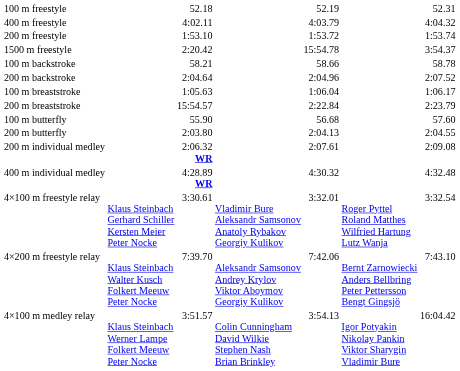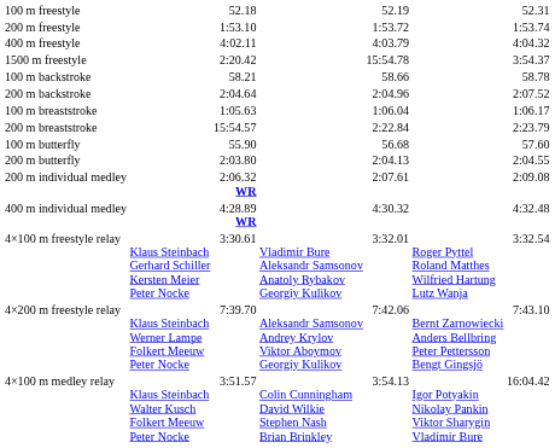 <table>
 <tr valign=top>
 <td>100 m freestyle</td>
 <td></td>
 <td align=right>52.18</td>
 <td></td>
 <td align=right>52.19</td>
 <td></td>
 <td align=right>52.31</td>
 </tr>
 <tr valign=top>
+<td>200 m freestyle</td>
+<td></td>
+<td align=right>1:53.10</td>
+<td></td>
+<td align=right>1:53.72</td>
+<td></td>
+<td align=right>1:53.74</td>
+</tr>
+<tr valign=top>
 <td>400 m freestyle</td>
 <td></td>
 <td align=right>4:02.11</td>
 <td></td>
 <td align=right>4:03.79</td>
 <td></td>
 <td align=right>4:04.32</td>
-</tr>
-<tr valign=top>
-<td>200 m freestyle</td>
-<td></td>
-<td align=right>1:53.10</td>
-<td></td>
-<td align=right>1:53.72</td>
-<td></td>
-<td align=right>1:53.74</td>
 </tr>
 <tr valign=top>
 <td>1500 m freestyle</td>
 <td></td>
 <td align=right>2:20.42</td>
 <td></td>
 <td align=right>15:54.78</td>
 <td></td>
 <td align=right>3:54.37</td>
 </tr>
 <tr valign=top>
 <td>100 m backstroke</td>
 <td></td>
 <td align=right>58.21</td>
 <td></td>
 <td align=right>58.66</td>
 <td></td>
 <td align=right>58.78</td>
 </tr>
 <tr valign=top>
 <td>200 m backstroke</td>
 <td></td>
 <td align=right>2:04.64</td>
 <td></td>
 <td align=right>2:04.96</td>
 <td></td>
 <td align=right>2:07.52</td>
 </tr>
 <tr valign=top>
 <td>100 m breaststroke</td>
 <td></td>
 <td align=right>1:05.63</td>
 <td></td>
 <td align=right>1:06.04</td>
 <td></td>
 <td align=right>1:06.17</td>
 </tr>
 <tr valign=top>
 <td>200 m breaststroke</td>
 <td></td>
 <td align=right>15:54.57</td>
 <td></td>
 <td align=right>2:22.84</td>
 <td></td>
 <td align=right>2:23.79</td>
 </tr>
 <tr valign=top>
 <td>100 m butterfly</td>
 <td></td>
 <td align=right>55.90</td>
 <td></td>
 <td align=right>56.68</td>
 <td></td>
 <td align=right>57.60</td>
 </tr>
 <tr valign=top>
 <td>200 m butterfly</td>
 <td></td>
 <td align=right>2:03.80</td>
 <td></td>
 <td align=right>2:04.13</td>
 <td></td>
 <td align=right>2:04.55</td>
 </tr>
 <tr valign=top>
 <td>200 m individual medley</td>
 <td></td>
 <td align=right>2:06.32<br><strong><a href='#'>WR</a></strong></td>
 <td></td>
 <td align=right>2:07.61</td>
 <td></td>
 <td align=right>2:09.08</td>
 </tr>
 <tr valign=top>
 <td>400 m individual medley</td>
 <td></td>
 <td align=right>4:28.89<br><strong><a href='#'>WR</a></strong></td>
 <td></td>
 <td align=right>4:30.32</td>
 <td></td>
 <td align=right>4:32.48</td>
 </tr>
 <tr valign=top>
 <td>4×100 m freestyle relay</td>
 <td> <br><a href='#'>Klaus Steinbach</a><br><a href='#'>Gerhard Schiller</a><br><a href='#'>Kersten Meier</a> <br><a href='#'>Peter Nocke</a></td>
 <td align=right>3:30.61</td>
 <td> <br><a href='#'>Vladimir Bure</a><br><a href='#'>Aleksandr Samsonov</a><br><a href='#'>Anatoly Rybakov</a><br><a href='#'>Georgiy Kulikov</a></td>
 <td align=right>3:32.01</td>
 <td> <br><a href='#'>Roger Pyttel</a><br><a href='#'>Roland Matthes</a><br><a href='#'>Wilfried Hartung</a><br><a href='#'>Lutz Wanja</a></td>
 <td align=right>3:32.54</td>
 </tr>
 <tr valign=top>
 <td>4×200 m freestyle relay</td>
-<td> <br><a href='#'>Klaus Steinbach</a><br><a href='#'>Walter Kusch</a><br><a href='#'>Folkert Meeuw</a> <br><a href='#'>Peter Nocke</a></td>
+<td> <br><a href='#'>Klaus Steinbach</a><br><a href='#'>Werner Lampe</a><br><a href='#'>Folkert Meeuw</a> <br><a href='#'>Peter Nocke</a></td>
 <td align=right>7:39.70</td>
 <td> <br><a href='#'>Aleksandr Samsonov</a><br><a href='#'>Andrey Krylov</a><br><a href='#'>Viktor Aboymov</a><br><a href='#'>Georgiy Kulikov</a></td>
 <td align=right>7:42.06</td>
 <td> <br><a href='#'>Bernt Zarnowiecki</a><br><a href='#'>Anders Bellbring</a><br><a href='#'>Peter Pettersson</a><br><a href='#'>Bengt Gingsjö</a></td>
 <td align=right>7:43.10</td>
 </tr>
 <tr valign=top>
 <td>4×100 m medley relay</td>
-<td> <br><a href='#'>Klaus Steinbach</a><br><a href='#'>Werner Lampe</a><br><a href='#'>Folkert Meeuw</a> <br><a href='#'>Peter Nocke</a></td>
+<td> <br><a href='#'>Klaus Steinbach</a><br><a href='#'>Walter Kusch</a><br><a href='#'>Folkert Meeuw</a> <br><a href='#'>Peter Nocke</a></td>
 <td align=right>3:51.57</td>
 <td> <br><a href='#'>Colin Cunningham</a><br><a href='#'>David Wilkie</a><br><a href='#'>Stephen Nash</a><br><a href='#'>Brian Brinkley</a></td>
 <td align=right>3:54.13</td>
 <td> <br><a href='#'>Igor Potyakin</a><br><a href='#'>Nikolay Pankin</a><br><a href='#'>Viktor Sharygin</a><br><a href='#'>Vladimir Bure</a></td>
 <td align=right>16:04.42</td>
 </tr>
 </table>
